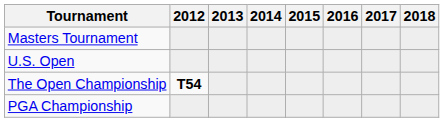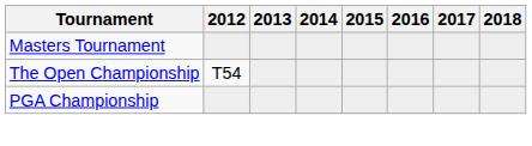 <table class="wikitable" style="font-size:95%;text-align:center;">
 <tr>
 <th>Tournament</th>
 <th>2012</th>
 <th>2013</th>
 <th>2014</th>
 <th>2015</th>
 <th>2016</th>
 <th>2017</th>
 <th>2018</th>
 </tr>
 <tr>
 <td align=left><a href='#'>Masters Tournament</a></td>
 <td style="background:#eeeeee;"></td>
 <td style="background:#eeeeee;"></td>
 <td style="background:#eeeeee;"></td>
 <td style="background:#eeeeee;"></td>
 <td style="background:#eeeeee;"></td>
 <td style="background:#eeeeee;"></td>
 <td style="background:#eeeeee;"></td>
 </tr>
 <tr>
-<td align=left><a href='#'>U.S. Open</a></td>
-<td style="background:#eeeeee;"></td>
-<td style="background:#eeeeee;"></td>
-<td style="background:#eeeeee;"></td>
-<td style="background:#eeeeee;"></td>
-<td style="background:#eeeeee;"></td>
-<td style="background:#eeeeee;"></td>
-<td style="background:#eeeeee;"></td>
-</tr>
-<tr>
 <td align=left><a href='#'>The Open Championship</a></td>
-<td><strong>T54</strong></td>
+<td>T54</td>
 <td style="background:#eeeeee;"></td>
 <td style="background:#eeeeee;"></td>
 <td style="background:#eeeeee;"></td>
 <td style="background:#eeeeee;"></td>
 <td style="background:#eeeeee;"></td>
 <td style="background:#eeeeee;"></td>
 </tr>
 <tr>
 <td align=left><a href='#'>PGA Championship</a></td>
 <td style="background:#eeeeee;"></td>
 <td style="background:#eeeeee;"></td>
 <td style="background:#eeeeee;"></td>
 <td style="background:#eeeeee;"></td>
 <td style="background:#eeeeee;"></td>
 <td style="background:#eeeeee;"></td>
 <td style="background:#eeeeee;"></td>
 </tr>
 </table>
